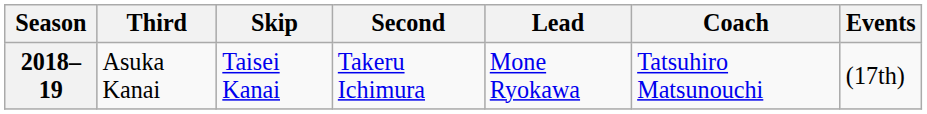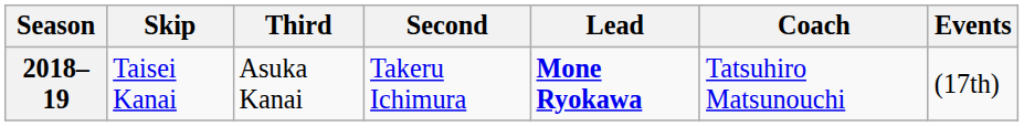 <table class="wikitable">
 <tr>
 <th scope="col">Season</th>
+<th scope="col">Skip</th>
 <th scope="col">Third</th>
-<th scope="col">Skip</th>
 <th scope="col">Second</th>
 <th scope="col">Lead</th>
 <th scope="col">Coach</th>
 <th scope="col">Events</th>
 </tr>
 <tr>
 <th scope="row">2018–19</th>
+<td><a href='#'>Taisei Kanai</a></td>
 <td>Asuka Kanai</td>
-<td><a href='#'>Taisei Kanai</a></td>
 <td><a href='#'>Takeru Ichimura</a></td>
-<td><a href='#'>Mone Ryokawa</a></td>
+<td><strong><a href='#'>Mone Ryokawa</a></strong></td>
 <td><a href='#'>Tatsuhiro Matsunouchi</a></td>
 <td> (17th)</td>
 </tr>
 </table>
